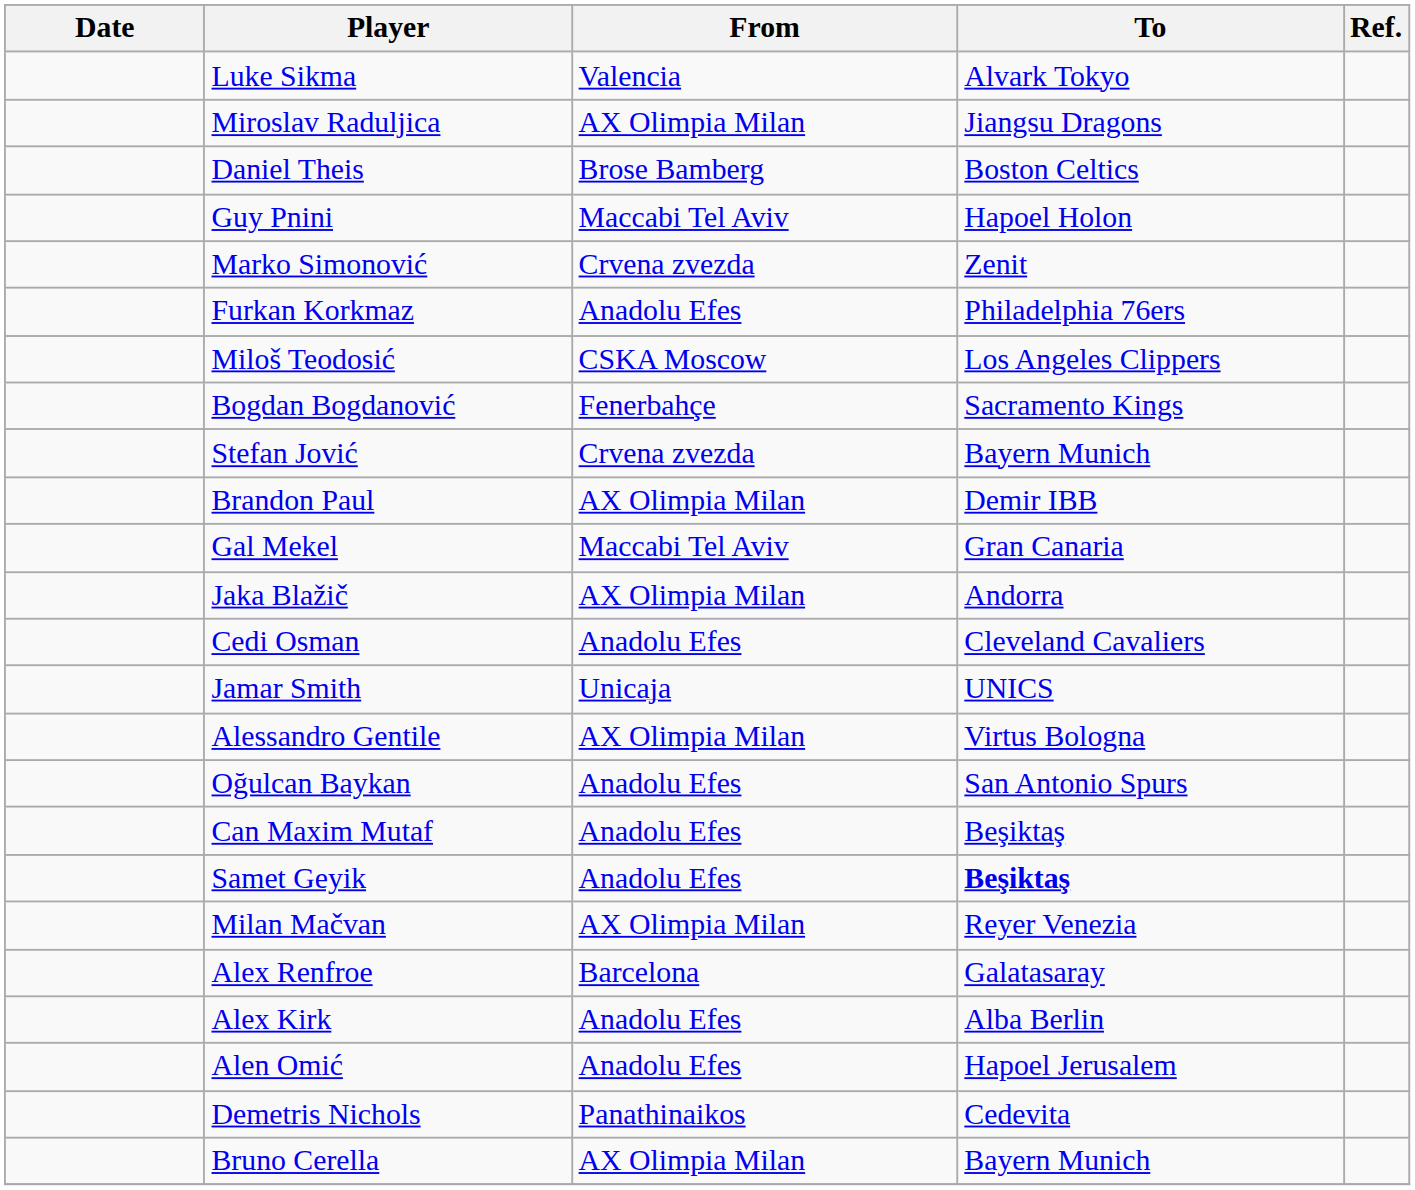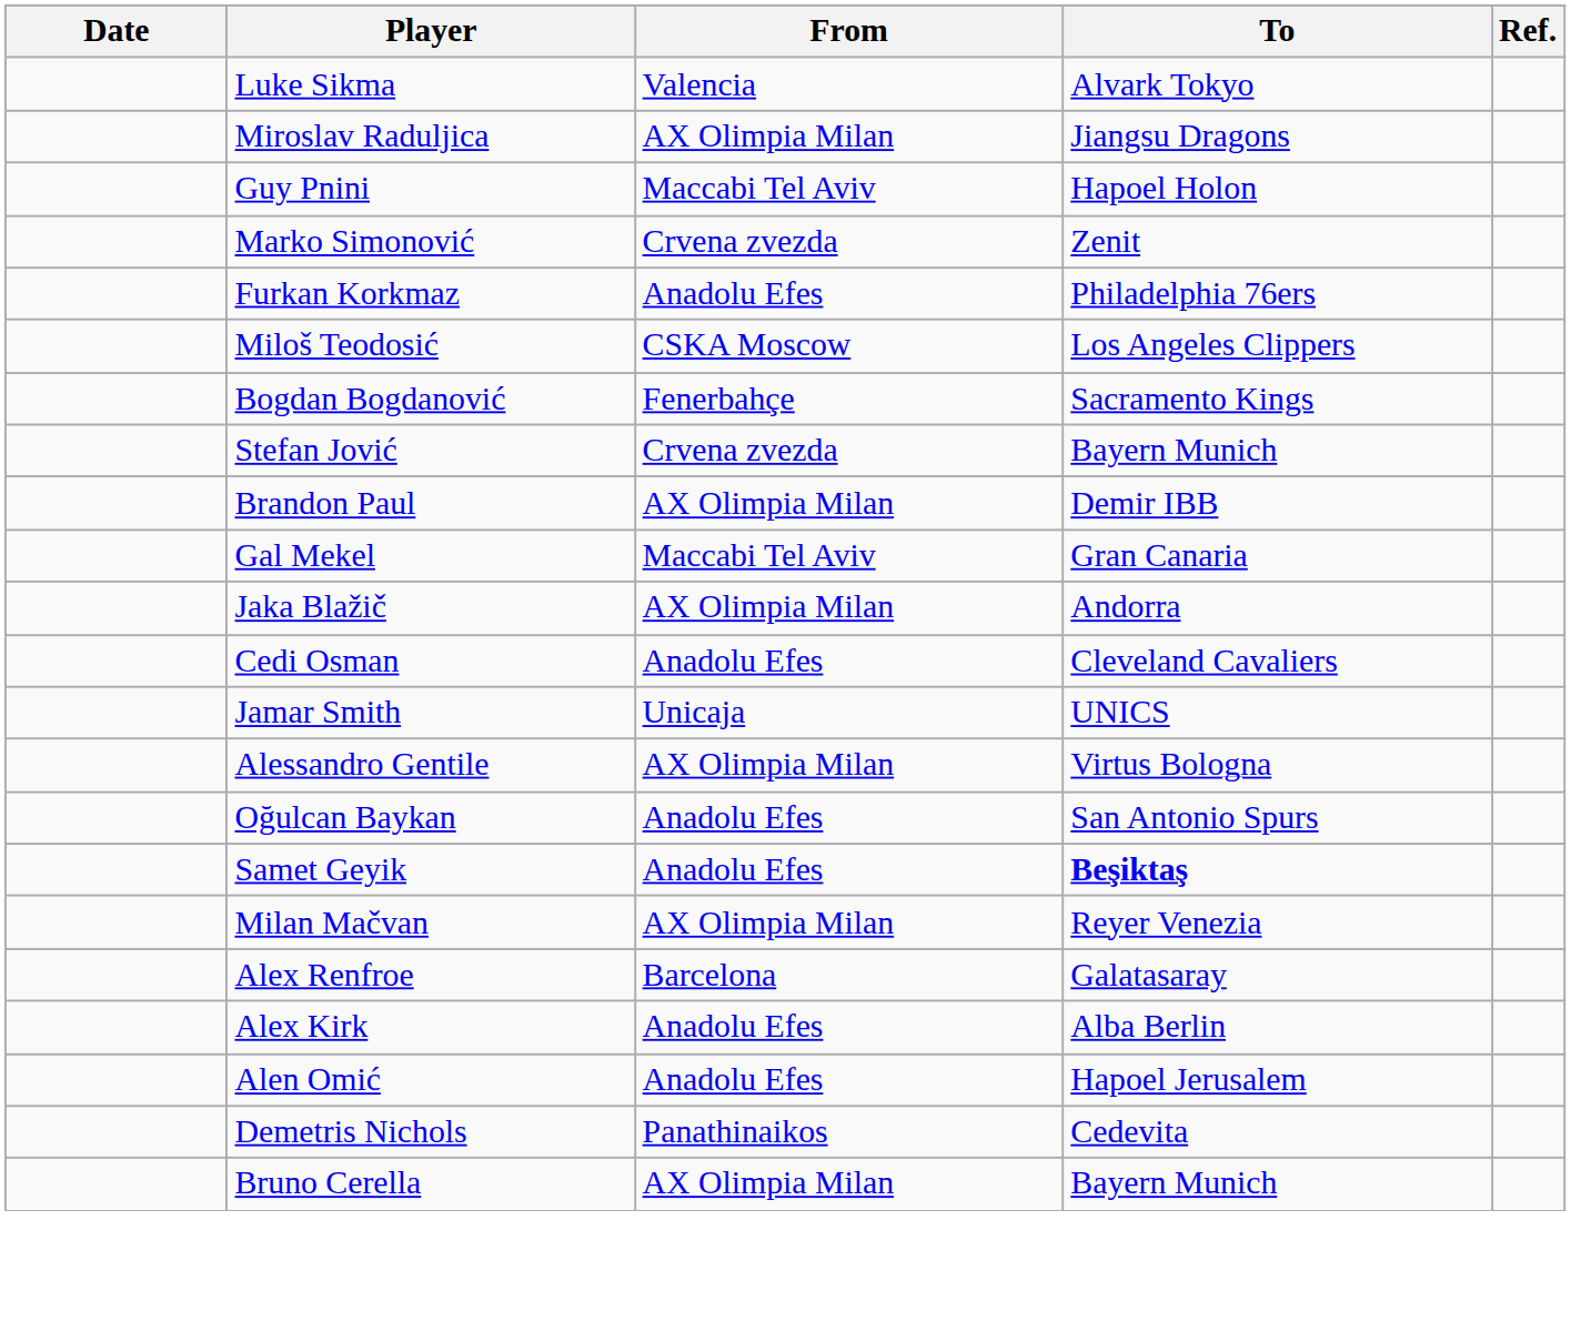 <table class="wikitable sortable">
 <tr>
 <th width=100>Date</th>
 <th width=190>Player</th>
 <th style="width:200px;">From</th>
 <th style="width:200px;">To</th>
 <th>Ref.</th>
 </tr>
 <tr>
 <td></td>
 <td> <a href='#'>Luke Sikma</a></td>
 <td> <a href='#'>Valencia</a></td>
 <td> <a href='#'>Alvark Tokyo</a></td>
 <td></td>
 </tr>
 <tr>
 <td></td>
 <td> <a href='#'>Miroslav Raduljica</a></td>
 <td> <a href='#'>AX Olimpia Milan</a></td>
 <td> <a href='#'>Jiangsu Dragons</a></td>
-<td></td>
-</tr>
-<tr>
-<td></td>
-<td> <a href='#'>Daniel Theis</a></td>
-<td> <a href='#'>Brose Bamberg</a></td>
-<td> <a href='#'>Boston Celtics</a></td>
 <td></td>
 </tr>
 <tr>
 <td></td>
 <td> <a href='#'>Guy Pnini</a></td>
 <td> <a href='#'>Maccabi Tel Aviv</a></td>
 <td> <a href='#'>Hapoel Holon</a></td>
 <td></td>
 </tr>
 <tr>
 <td></td>
 <td> <a href='#'>Marko Simonović</a></td>
 <td> <a href='#'>Crvena zvezda</a></td>
 <td> <a href='#'>Zenit</a></td>
 <td></td>
 </tr>
 <tr>
 <td></td>
 <td> <a href='#'>Furkan Korkmaz</a></td>
 <td> <a href='#'>Anadolu Efes</a></td>
 <td> <a href='#'>Philadelphia 76ers</a></td>
 <td></td>
 </tr>
 <tr>
 <td></td>
 <td> <a href='#'>Miloš Teodosić</a></td>
 <td> <a href='#'>CSKA Moscow</a></td>
 <td> <a href='#'>Los Angeles Clippers</a></td>
 <td></td>
 </tr>
 <tr>
 <td></td>
 <td> <a href='#'>Bogdan Bogdanović</a></td>
 <td> <a href='#'>Fenerbahçe</a></td>
 <td> <a href='#'>Sacramento Kings</a></td>
 <td></td>
 </tr>
 <tr>
 <td></td>
 <td> <a href='#'>Stefan Jović</a></td>
 <td> <a href='#'>Crvena zvezda</a></td>
 <td> <a href='#'>Bayern Munich</a></td>
 <td></td>
 </tr>
 <tr>
 <td></td>
 <td> <a href='#'>Brandon Paul</a></td>
 <td> <a href='#'>AX Olimpia Milan</a></td>
 <td> <a href='#'>Demir IBB</a></td>
 <td></td>
 </tr>
 <tr>
 <td></td>
 <td> <a href='#'>Gal Mekel</a></td>
 <td> <a href='#'>Maccabi Tel Aviv</a></td>
 <td> <a href='#'>Gran Canaria</a></td>
 <td></td>
 </tr>
 <tr>
 <td></td>
 <td> <a href='#'>Jaka Blažič</a></td>
 <td> <a href='#'>AX Olimpia Milan</a></td>
 <td> <a href='#'>Andorra</a></td>
 <td></td>
 </tr>
 <tr>
 <td></td>
 <td> <a href='#'>Cedi Osman</a></td>
 <td> <a href='#'>Anadolu Efes</a></td>
 <td> <a href='#'>Cleveland Cavaliers</a></td>
 <td></td>
 </tr>
 <tr>
 <td></td>
 <td> <a href='#'>Jamar Smith</a></td>
 <td> <a href='#'>Unicaja</a></td>
 <td> <a href='#'>UNICS</a></td>
 <td></td>
 </tr>
 <tr>
 <td></td>
 <td> <a href='#'>Alessandro Gentile</a></td>
 <td> <a href='#'>AX Olimpia Milan</a></td>
 <td> <a href='#'>Virtus Bologna</a></td>
 <td></td>
 </tr>
 <tr>
 <td></td>
 <td> <a href='#'>Oğulcan Baykan</a></td>
 <td> <a href='#'>Anadolu Efes</a></td>
 <td> <a href='#'>San Antonio Spurs</a></td>
 <td></td>
 </tr>
 <tr>
 <td></td>
-<td> <a href='#'>Can Maxim Mutaf</a></td>
-<td> <a href='#'>Anadolu Efes</a></td>
-<td> <a href='#'>Beşiktaş</a></td>
-<td></td>
-</tr>
-<tr>
-<td></td>
 <td> <a href='#'>Samet Geyik</a></td>
 <td> <a href='#'>Anadolu Efes</a></td>
 <td><strong> <a href='#'>Beşiktaş</a></strong></td>
 <td></td>
 </tr>
 <tr>
 <td></td>
 <td> <a href='#'>Milan Mačvan</a></td>
 <td> <a href='#'>AX Olimpia Milan</a></td>
 <td> <a href='#'>Reyer Venezia</a></td>
 <td></td>
 </tr>
 <tr>
 <td></td>
 <td> <a href='#'>Alex Renfroe</a></td>
 <td> <a href='#'>Barcelona</a></td>
 <td> <a href='#'>Galatasaray</a></td>
 <td></td>
 </tr>
 <tr>
 <td></td>
 <td> <a href='#'>Alex Kirk</a></td>
 <td> <a href='#'>Anadolu Efes</a></td>
 <td> <a href='#'>Alba Berlin</a></td>
 <td></td>
 </tr>
 <tr>
 <td></td>
 <td> <a href='#'>Alen Omić</a></td>
 <td> <a href='#'>Anadolu Efes</a></td>
 <td> <a href='#'>Hapoel Jerusalem</a></td>
 <td></td>
 </tr>
 <tr>
 <td></td>
 <td> <a href='#'>Demetris Nichols</a></td>
 <td> <a href='#'>Panathinaikos</a></td>
 <td> <a href='#'>Cedevita</a></td>
 <td></td>
 </tr>
 <tr>
 <td></td>
 <td> <a href='#'>Bruno Cerella</a></td>
 <td> <a href='#'>AX Olimpia Milan</a></td>
 <td> <a href='#'>Bayern Munich</a></td>
 <td></td>
 </tr>
 <tr>
 </tr>
 </table>
